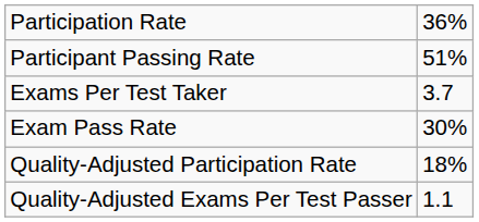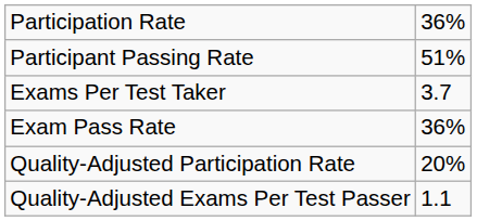 <table class="wikitable">
 <tr>
 <td>Participation Rate</td>
 <td>36%</td>
 </tr>
 <tr>
 <td>Participant Passing Rate</td>
 <td>51%</td>
 </tr>
 <tr>
 <td>Exams Per Test Taker</td>
 <td>3.7</td>
 </tr>
 <tr>
 <td>Exam Pass Rate</td>
-<td>30%</td>
+<td>36%</td>
 </tr>
 <tr>
 <td>Quality-Adjusted Participation Rate</td>
-<td>18%</td>
+<td>20%</td>
 </tr>
 <tr>
 <td>Quality-Adjusted Exams Per Test Passer</td>
 <td>1.1</td>
 </tr>
 </table>
